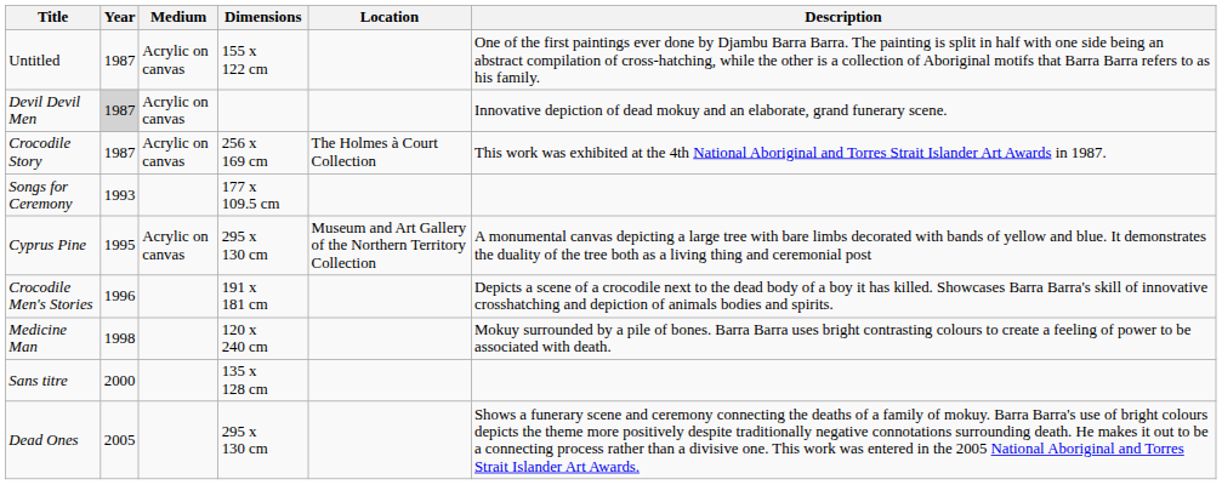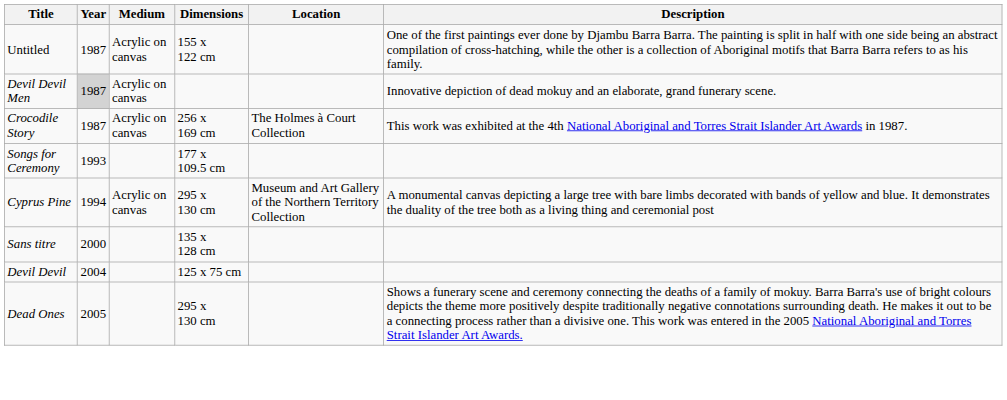 <table class="wikitable">
 <tr>
 <th>Title</th>
 <th>Year</th>
 <th>Medium</th>
 <th>Dimensions</th>
 <th>Location</th>
 <th>Description</th>
 </tr>
 <tr>
 <td>Untitled</td>
 <td>1987</td>
 <td>Acrylic on canvas</td>
 <td>155 x 122 cm</td>
 <td></td>
 <td>One of the first paintings ever done by Djambu Barra Barra. The painting is split in half with one side being an abstract compilation of cross-hatching, while the other is a collection of Aboriginal motifs that Barra Barra refers to as his family.</td>
 </tr>
 <tr>
 <td><em>Devil Devil Men</em></td>
 <td style="background: lightgrey;">1987</td>
 <td>Acrylic on canvas</td>
 <td></td>
 <td></td>
 <td>Innovative depiction of dead mokuy and an elaborate, grand funerary scene.</td>
 </tr>
 <tr>
 <td><em>Crocodile Story</em></td>
 <td>1987</td>
 <td>Acrylic on canvas</td>
 <td>256 x 169 cm</td>
 <td>The Holmes à Court Collection</td>
 <td>This work was exhibited at the 4th <a href='#'>National Aboriginal and Torres Strait Islander Art Awards</a> in 1987.</td>
 </tr>
 <tr>
 <td><em>Songs for Ceremony</em></td>
 <td>1993</td>
 <td></td>
 <td>177 x 109.5 cm</td>
 <td></td>
 <td></td>
 </tr>
 <tr>
 <td><em>Cyprus Pine</em></td>
-<td>1995</td>
+<td>1994</td>
 <td>Acrylic on canvas</td>
 <td>295 x 130 cm</td>
 <td>Museum and Art Gallery of the Northern Territory Collection</td>
 <td>A monumental canvas depicting a large tree with bare limbs decorated with bands of yellow and blue. It demonstrates the duality of the tree both as a living thing and ceremonial post</td>
 </tr>
 <tr>
-<td><em>Crocodile Men's Stories</em></td>
-<td>1996</td>
-<td></td>
-<td>191 x 181 cm</td>
-<td></td>
-<td>Depicts a scene of a crocodile next to the dead body of a boy it has killed. Showcases Barra Barra's skill of innovative crosshatching and depiction of animals bodies and spirits.</td>
-</tr>
-<tr>
-<td><em>Medicine Man</em></td>
-<td>1998</td>
-<td></td>
-<td>120 x 240 cm</td>
-<td></td>
-<td>Mokuy surrounded by a pile of bones. Barra Barra uses bright contrasting colours to create a feeling of power to be associated with death.</td>
-</tr>
-<tr>
 <td><em>Sans titre</em></td>
 <td>2000</td>
 <td></td>
 <td>135 x 128 cm</td>
+<td></td>
+<td></td>
+</tr>
+<tr>
+<td><em>Devil Devil</em></td>
+<td>2004</td>
+<td></td>
+<td>125 x 75 cm</td>
 <td></td>
 <td></td>
 </tr>
 <tr>
 <td><em>Dead Ones</em></td>
 <td>2005</td>
 <td></td>
 <td>295 x 130 cm</td>
 <td></td>
 <td>Shows a funerary scene and ceremony connecting the deaths of a family of mokuy. Barra Barra's use of bright colours depicts the theme more positively despite traditionally negative connotations surrounding death. He makes it out to be a connecting process rather than a divisive one. This work was entered in the 2005 <a href='#'>National Aboriginal and Torres Strait Islander Art Awards.</a></td>
 </tr>
 </table>
